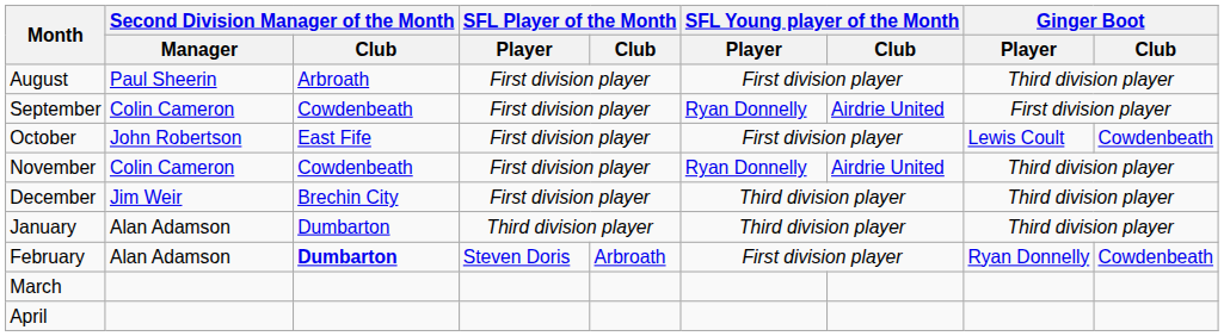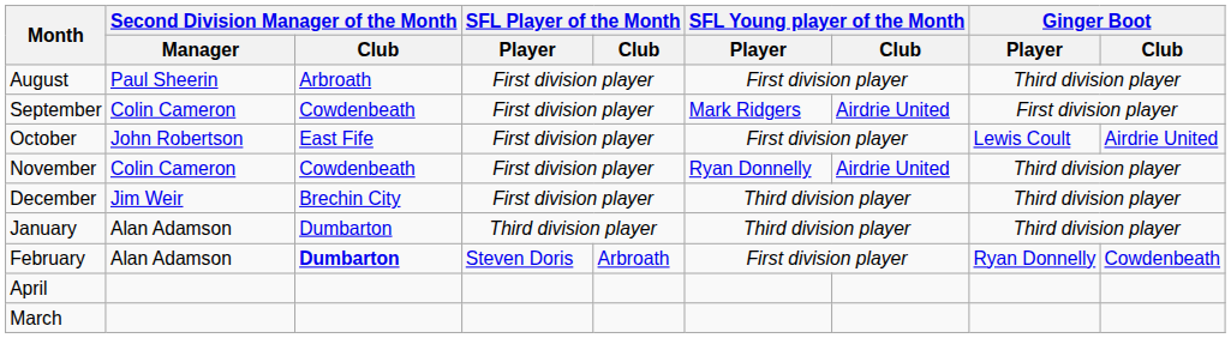 <table class="wikitable" style="font-size: 95%; text-align: left;">
 <tr>
 <th rowspan=2>Month</th>
 <th colspan=2><a href='#'>Second Division Manager of the Month</a></th>
 <th colspan=2><a href='#'>SFL Player of the Month</a></th>
 <th colspan=2><a href='#'>SFL Young player of the Month</a></th>
 <th colspan=2><a href='#'>Ginger Boot</a></th>
 </tr>
 <tr>
 <th>Manager</th>
 <th>Club</th>
 <th>Player</th>
 <th>Club</th>
 <th>Player</th>
 <th>Club</th>
 <th>Player</th>
 <th>Club</th>
 </tr>
 <tr>
 <td>August</td>
 <td> <a href='#'>Paul Sheerin</a></td>
 <td><a href='#'>Arbroath</a></td>
 <td colspan="2" style="text-align:center;"><em>First division player</em></td>
 <td colspan="2" style="text-align:center;"><em>First division player</em></td>
 <td colspan="2" style="text-align:center;"><em>Third division player</em></td>
 </tr>
 <tr>
 <td>September</td>
 <td> <a href='#'>Colin Cameron</a></td>
 <td><a href='#'>Cowdenbeath</a></td>
 <td colspan="2" style="text-align:center;"><em>First division player</em></td>
-<td> <a href='#'>Ryan Donnelly</a></td>
+<td> <a href='#'>Mark Ridgers</a></td>
 <td><a href='#'>Airdrie United</a></td>
 <td colspan="2" style="text-align:center;"><em>First division player</em></td>
 </tr>
 <tr>
 <td>October</td>
 <td> <a href='#'>John Robertson</a></td>
 <td><a href='#'>East Fife</a></td>
 <td colspan="2" style="text-align:center;"><em>First division player</em></td>
 <td colspan="2" style="text-align:center;"><em>First division player</em></td>
 <td> <a href='#'>Lewis Coult</a></td>
-<td><a href='#'>Cowdenbeath</a></td>
+<td><a href='#'>Airdrie United</a></td>
 </tr>
 <tr>
 <td>November</td>
 <td> <a href='#'>Colin Cameron</a></td>
 <td><a href='#'>Cowdenbeath</a></td>
 <td colspan="2" style="text-align:center;"><em>First division player</em></td>
 <td> <a href='#'>Ryan Donnelly</a></td>
 <td><a href='#'>Airdrie United</a></td>
 <td colspan="2" style="text-align:center;"><em>Third division player</em></td>
 </tr>
 <tr>
 <td>December</td>
 <td> <a href='#'>Jim Weir</a></td>
 <td><a href='#'>Brechin City</a></td>
 <td colspan="2" style="text-align:center;"><em>First division player</em></td>
 <td colspan="2" style="text-align:center;"><em>Third division player</em></td>
 <td colspan="2" style="text-align:center;"><em>Third division player</em></td>
 </tr>
 <tr>
 <td>January</td>
 <td> Alan Adamson</td>
 <td><a href='#'>Dumbarton</a></td>
 <td colspan="2" style="text-align:center;"><em>Third division player</em></td>
 <td colspan="2" style="text-align:center;"><em>Third division player</em></td>
 <td colspan="2" style="text-align:center;"><em>Third division player</em></td>
 </tr>
 <tr>
 <td>February</td>
 <td> Alan Adamson</td>
 <td><strong><a href='#'>Dumbarton</a></strong></td>
 <td> <a href='#'>Steven Doris</a></td>
 <td><a href='#'>Arbroath</a></td>
 <td colspan="2" style="text-align:center;"><em>First division player</em></td>
 <td> <a href='#'>Ryan Donnelly</a></td>
 <td><a href='#'>Cowdenbeath</a></td>
 </tr>
 <tr>
+<td>April</td>
+<td></td>
+<td></td>
+<td></td>
+<td></td>
+<td></td>
+<td></td>
+<td></td>
+<td></td>
+</tr>
+<tr>
 <td>March</td>
 <td></td>
 <td></td>
 <td></td>
 <td></td>
 <td></td>
 <td></td>
 <td></td>
 <td></td>
 </tr>
-<tr>
-<td>April</td>
-<td></td>
-<td></td>
-<td></td>
-<td></td>
-<td></td>
-<td></td>
-<td></td>
-<td></td>
-</tr>
 </table>
